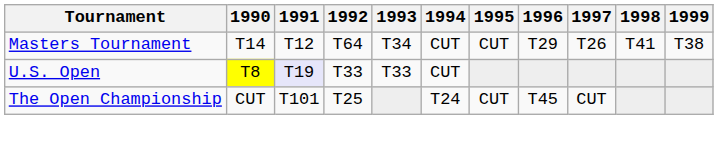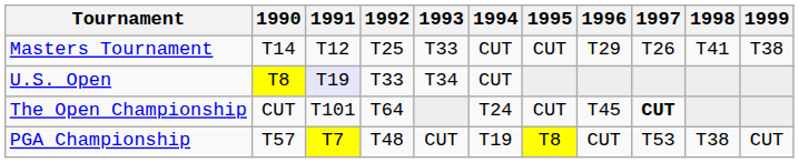 <table class="wikitable" style="font-size:95%;text-align:center;">
 <tr>
 <th>Tournament</th>
 <th>1990</th>
 <th>1991</th>
 <th>1992</th>
 <th>1993</th>
 <th>1994</th>
 <th>1995</th>
 <th>1996</th>
 <th>1997</th>
 <th>1998</th>
 <th>1999</th>
 </tr>
 <tr>
 <td align=left><a href='#'>Masters Tournament</a></td>
 <td>T14</td>
 <td>T12</td>
-<td>T64</td>
-<td>T34</td>
+<td>T25</td>
+<td>T33</td>
 <td>CUT</td>
 <td>CUT</td>
 <td>T29</td>
 <td>T26</td>
 <td>T41</td>
 <td>T38</td>
 </tr>
 <tr>
 <td align=left><a href='#'>U.S. Open</a></td>
 <td style="background:yellow;">T8</td>
 <td style="background: lavender;">T19</td>
 <td>T33</td>
-<td>T33</td>
+<td>T34</td>
 <td>CUT</td>
 <td style="background:#eeeeee;"></td>
 <td style="background:#eeeeee;"></td>
 <td style="background:#eeeeee;"></td>
 <td style="background:#eeeeee;"></td>
 <td style="background:#eeeeee;"></td>
 </tr>
 <tr>
 <td align=left><a href='#'>The Open Championship</a></td>
 <td>CUT</td>
 <td>T101</td>
-<td>T25</td>
+<td>T64</td>
 <td style="background:#eeeeee;"></td>
 <td>T24</td>
 <td>CUT</td>
 <td>T45</td>
-<td>CUT</td>
+<td><strong>CUT</strong></td>
 <td style="background:#eeeeee;"></td>
 <td style="background:#eeeeee;"></td>
 </tr>
+<tr>
+<td align=left><a href='#'>PGA Championship</a></td>
+<td>T57</td>
+<td style="background:yellow;">T7</td>
+<td>T48</td>
+<td>CUT</td>
+<td>T19</td>
+<td style="background:yellow;">T8</td>
+<td>CUT</td>
+<td>T53</td>
+<td>T38</td>
+<td>CUT</td>
+</tr>
 </table>
